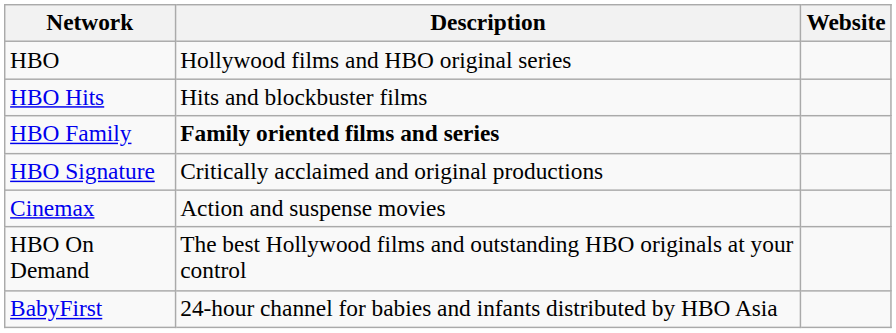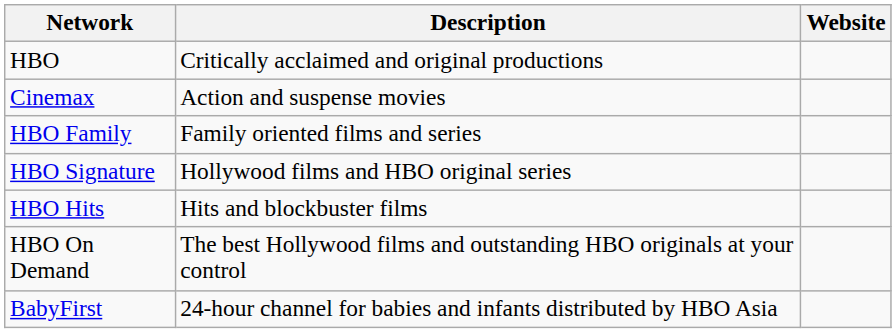 <table class="wikitable">
 <tr>
 <th bgcolor="gray">Network</th>
 <th bgcolor="gray">Description</th>
 <th bgcolor="gray">Website</th>
 </tr>
 <tr>
 <td>HBO</td>
+<td>Critically acclaimed and original productions</td>
+<td></td>
+</tr>
+<tr>
+<td><a href='#'>Cinemax</a></td>
+<td>Action and suspense movies</td>
+<td></td>
+</tr>
+<tr>
+<td><a href='#'>HBO Family</a></td>
+<td>Family oriented films and series</td>
+<td></td>
+</tr>
+<tr>
+<td><a href='#'>HBO Signature</a></td>
 <td>Hollywood films and HBO original series</td>
 <td></td>
 </tr>
 <tr>
 <td><a href='#'>HBO Hits</a></td>
 <td>Hits and blockbuster films</td>
-<td></td>
-</tr>
-<tr>
-<td><a href='#'>HBO Family</a></td>
-<td><strong>Family oriented films and series</strong></td>
-<td></td>
-</tr>
-<tr>
-<td><a href='#'>HBO Signature</a></td>
-<td>Critically acclaimed and original productions</td>
-<td></td>
-</tr>
-<tr>
-<td><a href='#'>Cinemax</a></td>
-<td>Action and suspense movies</td>
 <td></td>
 </tr>
 <tr>
 <td>HBO On Demand</td>
 <td>The best Hollywood films and outstanding HBO originals at your control</td>
 <td></td>
 </tr>
 <tr>
 <td><a href='#'>BabyFirst</a></td>
 <td>24-hour channel for babies and infants distributed by HBO Asia</td>
 <td></td>
 </tr>
 </table>
